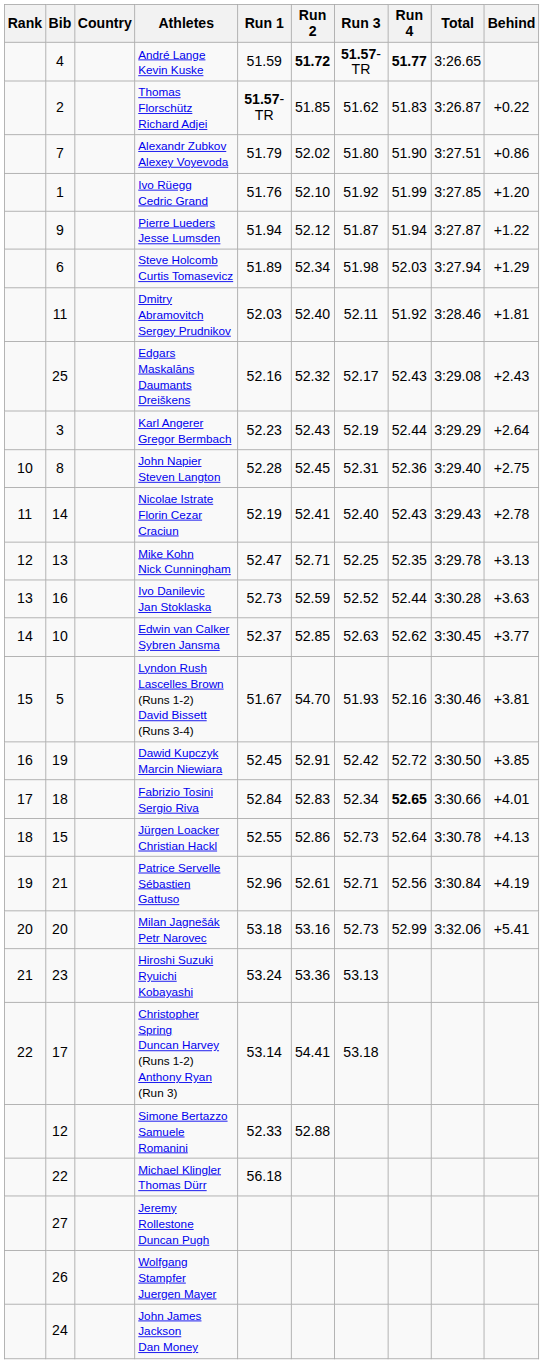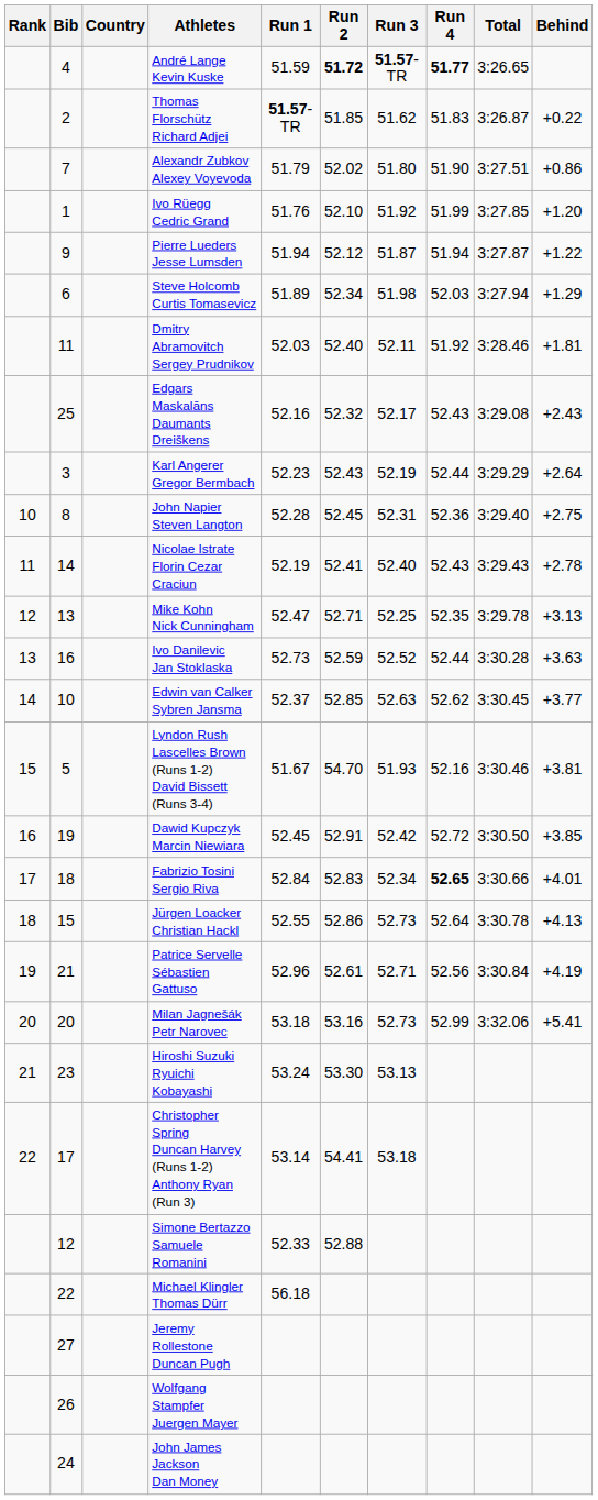 <table class="wikitable sortable" style="text-align:center">
 <tr>
 <th>Rank</th>
 <th>Bib</th>
 <th>Country</th>
 <th>Athletes</th>
 <th>Run 1 </th>
 <th>Run 2</th>
 <th>Run 3 </th>
 <th>Run 4</th>
 <th>Total</th>
 <th>Behind</th>
 </tr>
 <tr>
 <td></td>
 <td>4</td>
 <td align="left"></td>
 <td align="left"><small><a href='#'>André Lange</a> <br> <a href='#'>Kevin Kuske</a></small></td>
 <td>51.59</td>
 <td><strong>51.72</strong></td>
 <td><strong>51.57</strong>-TR</td>
 <td><strong>51.77</strong></td>
 <td>3:26.65</td>
 <td></td>
 </tr>
 <tr>
 <td></td>
 <td>2</td>
 <td align="left"></td>
 <td align="left"><small><a href='#'>Thomas Florschütz</a> <br> <a href='#'>Richard Adjei</a></small></td>
 <td><strong>51.57</strong>-TR</td>
 <td>51.85</td>
 <td>51.62</td>
 <td>51.83</td>
 <td>3:26.87</td>
 <td>+0.22</td>
 </tr>
 <tr>
 <td></td>
 <td>7</td>
 <td align="left"></td>
 <td align="left"><small><a href='#'>Alexandr Zubkov</a> <br> <a href='#'>Alexey Voyevoda</a></small></td>
 <td>51.79</td>
 <td>52.02</td>
 <td>51.80</td>
 <td>51.90</td>
 <td>3:27.51</td>
 <td>+0.86</td>
 </tr>
 <tr>
 <td></td>
 <td>1</td>
 <td align="left"></td>
 <td align="left"><small><a href='#'>Ivo Rüegg</a> <br> <a href='#'>Cedric Grand</a></small></td>
 <td>51.76</td>
 <td>52.10</td>
 <td>51.92</td>
 <td>51.99</td>
 <td>3:27.85</td>
 <td>+1.20</td>
 </tr>
 <tr>
 <td></td>
 <td>9</td>
 <td align="left"></td>
 <td align="left"><small><a href='#'>Pierre Lueders</a> <br> <a href='#'>Jesse Lumsden</a></small></td>
 <td>51.94</td>
 <td>52.12</td>
 <td>51.87</td>
 <td>51.94</td>
 <td>3:27.87</td>
 <td>+1.22</td>
 </tr>
 <tr>
 <td></td>
 <td>6</td>
 <td align="left"></td>
 <td align="left"><small><a href='#'>Steve Holcomb</a> <br> <a href='#'>Curtis Tomasevicz</a></small></td>
 <td>51.89</td>
 <td>52.34</td>
 <td>51.98</td>
 <td>52.03</td>
 <td>3:27.94</td>
 <td>+1.29</td>
 </tr>
 <tr>
 <td></td>
 <td>11</td>
 <td align="left"></td>
 <td align="left"><small><a href='#'>Dmitry Abramovitch</a> <br> <a href='#'>Sergey Prudnikov</a></small></td>
 <td>52.03</td>
 <td>52.40</td>
 <td>52.11</td>
 <td>51.92</td>
 <td>3:28.46</td>
 <td>+1.81</td>
 </tr>
 <tr>
 <td></td>
 <td>25</td>
 <td align="left"></td>
 <td align="left"><small><a href='#'>Edgars Maskalāns</a> <br> <a href='#'>Daumants Dreiškens</a></small></td>
 <td>52.16</td>
 <td>52.32</td>
 <td>52.17</td>
 <td>52.43</td>
 <td>3:29.08</td>
 <td>+2.43</td>
 </tr>
 <tr>
 <td></td>
 <td>3</td>
 <td align="left"></td>
 <td align="left"><small><a href='#'>Karl Angerer</a> <br> <a href='#'>Gregor Bermbach</a> </small></td>
 <td>52.23</td>
 <td>52.43</td>
 <td>52.19</td>
 <td>52.44</td>
 <td>3:29.29</td>
 <td>+2.64</td>
 </tr>
 <tr>
 <td>10</td>
 <td>8</td>
 <td align="left"></td>
 <td align="left"><small><a href='#'>John Napier</a> <br> <a href='#'>Steven Langton</a></small></td>
 <td>52.28</td>
 <td>52.45</td>
 <td>52.31</td>
 <td>52.36</td>
 <td>3:29.40</td>
 <td>+2.75</td>
 </tr>
 <tr>
 <td>11</td>
 <td>14</td>
 <td align="left"></td>
 <td align="left"><small><a href='#'>Nicolae Istrate</a> <br> <a href='#'>Florin Cezar Craciun</a></small></td>
 <td>52.19</td>
 <td>52.41</td>
 <td>52.40</td>
 <td>52.43</td>
 <td>3:29.43</td>
 <td>+2.78</td>
 </tr>
 <tr>
 <td>12</td>
 <td>13</td>
 <td align="left"></td>
 <td align="left"><small><a href='#'>Mike Kohn</a> <br> <a href='#'>Nick Cunningham</a> </small></td>
 <td>52.47</td>
 <td>52.71</td>
 <td>52.25</td>
 <td>52.35</td>
 <td>3:29.78</td>
 <td>+3.13</td>
 </tr>
 <tr>
 <td>13</td>
 <td>16</td>
 <td align="left"></td>
 <td align="left"><small><a href='#'>Ivo Danilevic</a> <br> <a href='#'>Jan Stoklaska</a> </small></td>
 <td>52.73</td>
 <td>52.59</td>
 <td>52.52</td>
 <td>52.44</td>
 <td>3:30.28</td>
 <td>+3.63</td>
 </tr>
 <tr>
 <td>14</td>
 <td>10</td>
 <td align="left"></td>
 <td align="left"><small><a href='#'>Edwin van Calker</a> <br> <a href='#'>Sybren Jansma</a> </small></td>
 <td>52.37</td>
 <td>52.85</td>
 <td>52.63</td>
 <td>52.62</td>
 <td>3:30.45</td>
 <td>+3.77</td>
 </tr>
 <tr>
 <td>15</td>
 <td>5</td>
 <td align="left"></td>
 <td align="left"><small><a href='#'>Lyndon Rush</a> <br> <a href='#'>Lascelles Brown</a> (Runs 1-2)<br><a href='#'>David Bissett</a> (Runs 3-4) </small></td>
 <td>51.67</td>
 <td>54.70</td>
 <td>51.93</td>
 <td>52.16</td>
 <td>3:30.46</td>
 <td>+3.81</td>
 </tr>
 <tr>
 <td>16</td>
 <td>19</td>
 <td align="left"></td>
 <td align="left"><small><a href='#'>Dawid Kupczyk</a> <br> <a href='#'>Marcin Niewiara</a> </small></td>
 <td>52.45</td>
 <td>52.91</td>
 <td>52.42</td>
 <td>52.72</td>
 <td>3:30.50</td>
 <td>+3.85</td>
 </tr>
 <tr>
 <td>17</td>
 <td>18</td>
 <td align="left"></td>
 <td align="left"><small><a href='#'>Fabrizio Tosini</a> <br> <a href='#'>Sergio Riva</a></small></td>
 <td>52.84</td>
 <td>52.83</td>
 <td>52.34</td>
 <td><strong>52.65</strong></td>
 <td>3:30.66</td>
 <td>+4.01</td>
 </tr>
 <tr>
 <td>18</td>
 <td>15</td>
 <td align="left"></td>
 <td align="left"><small><a href='#'>Jürgen Loacker</a> <br> <a href='#'>Christian Hackl</a> </small></td>
 <td>52.55</td>
 <td>52.86</td>
 <td>52.73</td>
 <td>52.64</td>
 <td>3:30.78</td>
 <td>+4.13</td>
 </tr>
 <tr>
 <td>19</td>
 <td>21</td>
 <td align="left"></td>
 <td align="left"><small><a href='#'>Patrice Servelle</a> <br> <a href='#'>Sébastien Gattuso</a></small></td>
 <td>52.96</td>
 <td>52.61</td>
 <td>52.71</td>
 <td>52.56</td>
 <td>3:30.84</td>
 <td>+4.19</td>
 </tr>
 <tr>
 <td>20</td>
 <td>20</td>
 <td align="left"></td>
 <td align="left"><small><a href='#'>Milan Jagnešák</a> <br> <a href='#'>Petr Narovec</a> </small></td>
 <td>53.18</td>
 <td>53.16</td>
 <td>52.73</td>
 <td>52.99</td>
 <td>3:32.06</td>
 <td>+5.41</td>
 </tr>
 <tr>
 <td>21</td>
 <td>23</td>
 <td align="left"></td>
 <td align="left"><small><a href='#'>Hiroshi Suzuki</a> <br> <a href='#'>Ryuichi Kobayashi</a> </small></td>
 <td>53.24</td>
-<td>53.36</td>
+<td>53.30</td>
 <td>53.13</td>
 <td></td>
 <td></td>
 <td></td>
 </tr>
 <tr>
 <td>22</td>
 <td>17</td>
 <td align="left"></td>
 <td align="left"><small><a href='#'>Christopher Spring</a> <br> <a href='#'>Duncan Harvey</a> (Runs 1-2)<br><a href='#'>Anthony Ryan</a> (Run 3) </small></td>
 <td>53.14</td>
 <td>54.41</td>
 <td>53.18</td>
 <td></td>
 <td></td>
 <td></td>
 </tr>
 <tr>
 <td></td>
 <td>12</td>
 <td align="left"></td>
 <td align="left"><small><a href='#'>Simone Bertazzo</a> <br> <a href='#'>Samuele Romanini</a></small></td>
 <td>52.33</td>
 <td>52.88</td>
 <td></td>
 <td></td>
 <td></td>
 <td></td>
 </tr>
 <tr>
 <td></td>
 <td>22</td>
 <td align="left"></td>
 <td align="left"><small><a href='#'>Michael Klingler</a> <br> <a href='#'>Thomas Dürr</a> </small></td>
 <td>56.18</td>
 <td></td>
 <td></td>
 <td></td>
 <td></td>
 <td></td>
 </tr>
 <tr>
 <td></td>
 <td>27</td>
 <td align="left"></td>
 <td align="left"><small><a href='#'>Jeremy Rollestone</a> <br> <a href='#'>Duncan Pugh</a></small></td>
 <td></td>
 <td></td>
 <td></td>
 <td></td>
 <td></td>
 <td></td>
 </tr>
 <tr>
 <td></td>
 <td>26</td>
 <td align="left"></td>
 <td align="left"><small><a href='#'>Wolfgang Stampfer</a> <br> <a href='#'>Juergen Mayer</a></small></td>
 <td></td>
 <td></td>
 <td></td>
 <td></td>
 <td></td>
 <td></td>
 </tr>
 <tr>
 <td></td>
 <td>24</td>
 <td align="left"></td>
 <td align="left"><small><a href='#'>John James Jackson</a> <br> <a href='#'>Dan Money</a> </small></td>
 <td></td>
 <td></td>
 <td></td>
 <td></td>
 <td></td>
 <td></td>
 </tr>
 </table>
